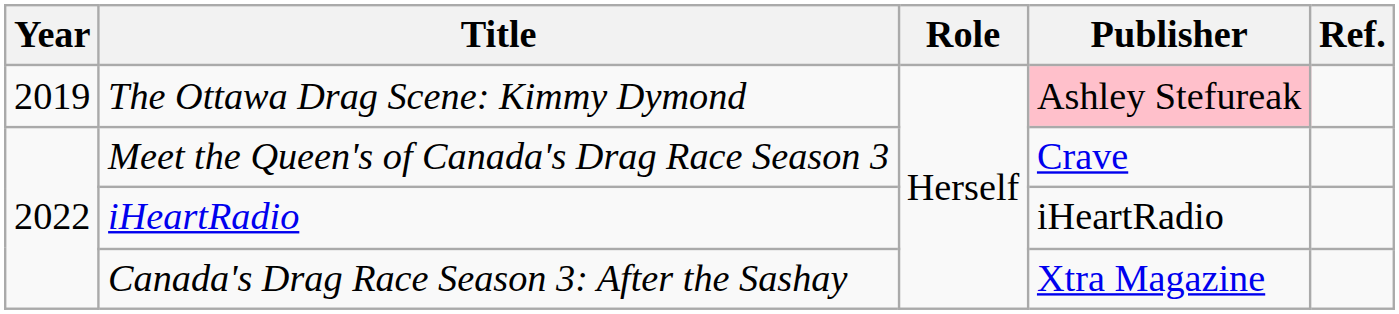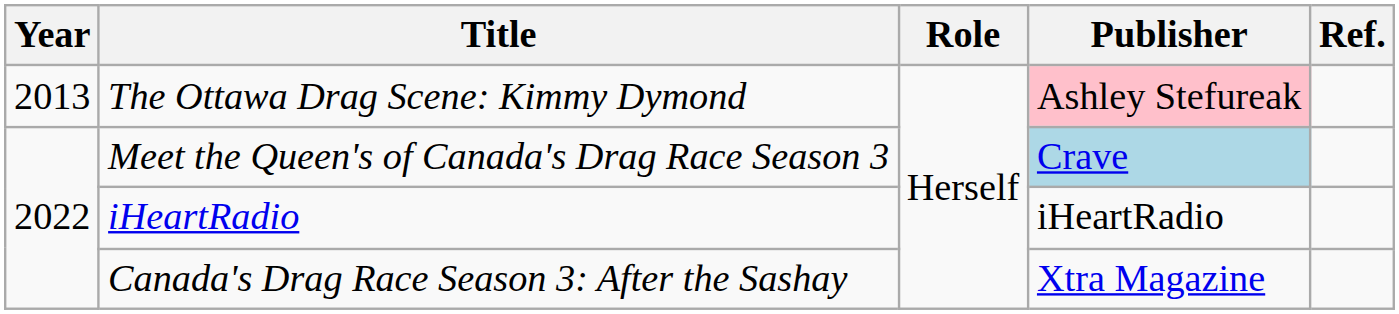 <table class="wikitable">
 <tr>
 <th>Year</th>
 <th>Title</th>
 <th>Role</th>
 <th>Publisher</th>
 <th>Ref.</th>
 </tr>
 <tr>
-<td>2019</td>
+<td>2013</td>
 <td><em>The Ottawa Drag Scene: Kimmy Dymond</em></td>
 <td rowspan="4">Herself</td>
 <td style="background: pink;">Ashley Stefureak</td>
 <td></td>
 </tr>
 <tr>
 <td rowspan="3">2022</td>
 <td><em>Meet the Queen's of Canada's Drag Race Season 3</em></td>
-<td><a href='#'>Crave</a></td>
+<td style="background: lightblue;"><a href='#'>Crave</a></td>
 <td></td>
 </tr>
 <tr>
 <td><em><a href='#'>iHeartRadio</a></em></td>
 <td>iHeartRadio</td>
 <td></td>
 </tr>
 <tr>
 <td><em>Canada's Drag Race Season 3: After the Sashay</em></td>
 <td><a href='#'>Xtra Magazine</a></td>
 <td></td>
 </tr>
 </table>
